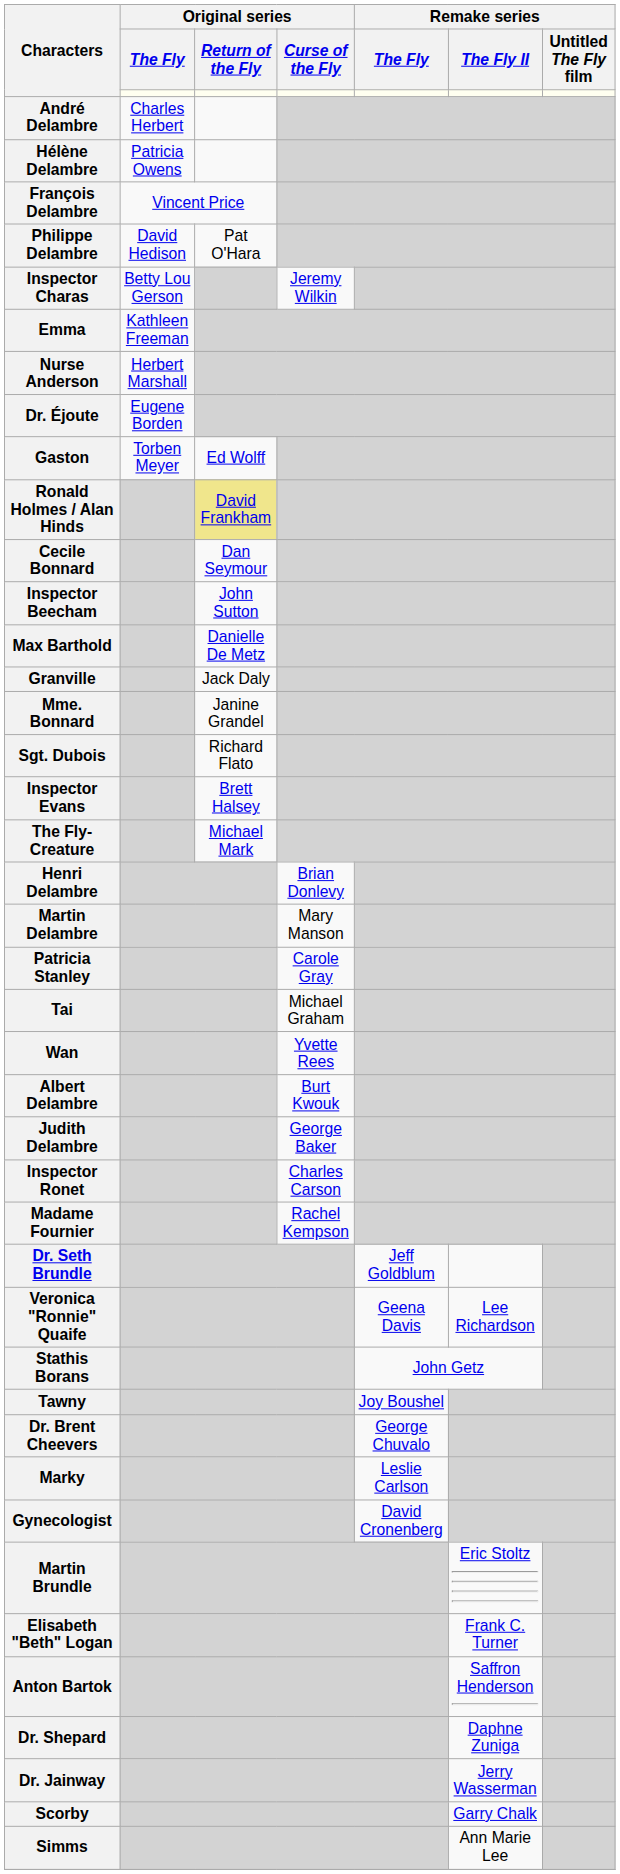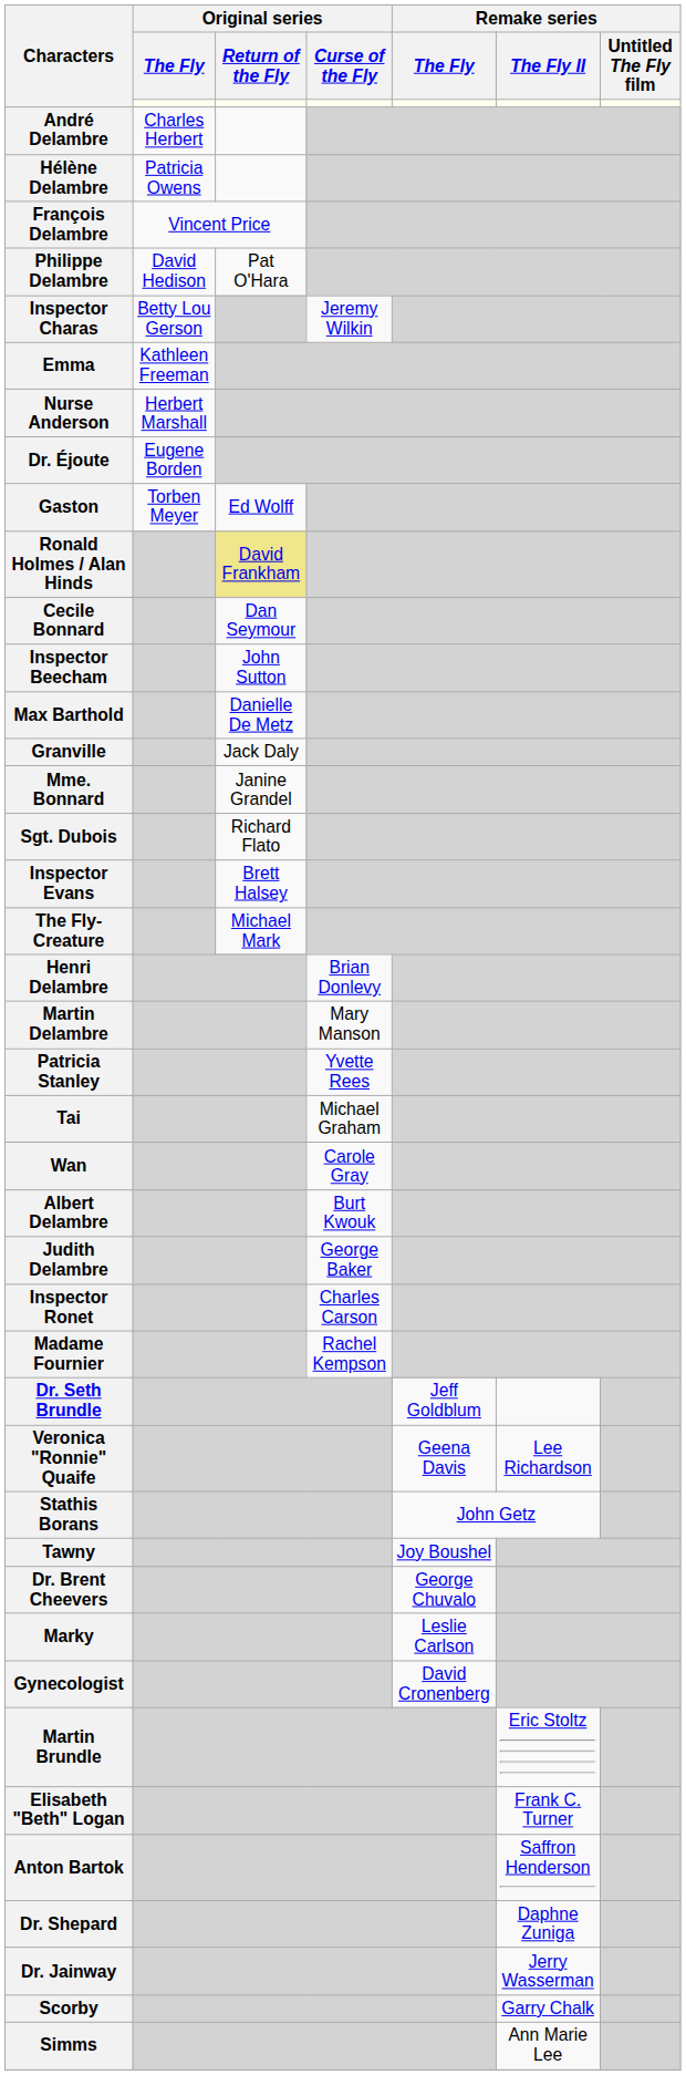 <table class="wikitable" style="text-align:center; width:100%;">
 <tr>
 <th rowspan="3">Characters</th>
 <th colspan="3">Original series</th>
 <th colspan="3">Remake series</th>
 </tr>
 <tr>
 <th><em><a href='#'>The Fly</a></em></th>
 <th><em><a href='#'>Return of the Fly</a></em></th>
 <th><em><a href='#'>Curse of the Fly</a></em></th>
 <th><em><a href='#'>The Fly</a></em></th>
 <th><em><a href='#'>The Fly II</a></em></th>
 <th>Untitled <em>The Fly</em> film</th>
 </tr>
 <tr>
 <th style="background:ivory;"></th>
 <th style="background:ivory;"></th>
 <th style="background:ivory;"></th>
 <th style="background:ivory;"></th>
 <th style="background:ivory;"></th>
 <th style="background:ivory;"></th>
 </tr>
 <tr>
 <th>André Delambre</th>
 <td><a href='#'>Charles Herbert</a></td>
 <td></td>
 <td colspan="4" style="background:#d3d3d3;"></td>
 </tr>
 <tr>
 <th>Hélène Delambre</th>
 <td><a href='#'>Patricia Owens</a></td>
 <td></td>
 <td colspan="4" style="background:#d3d3d3;"></td>
 </tr>
 <tr>
 <th>François Delambre</th>
 <td colspan="2"><a href='#'>Vincent Price</a></td>
 <td colspan="4" style="background:#d3d3d3;"></td>
 </tr>
 <tr>
 <th>Philippe Delambre</th>
 <td><a href='#'>David Hedison</a></td>
 <td>Pat O'Hara</td>
 <td colspan="4" style="background:#d3d3d3;"></td>
 </tr>
 <tr>
 <th>Inspector Charas</th>
 <td><a href='#'>Betty Lou Gerson</a></td>
 <td style="background:#d3d3d3;"></td>
 <td><a href='#'>Jeremy Wilkin</a></td>
 <td colspan="3" style="background:#d3d3d3;"></td>
 </tr>
 <tr>
 <th>Emma</th>
 <td><a href='#'>Kathleen Freeman</a></td>
 <td colspan="5" style="background:#d3d3d3;"></td>
 </tr>
 <tr>
 <th>Nurse Anderson</th>
 <td><a href='#'>Herbert Marshall</a></td>
 <td colspan="5" style="background:#d3d3d3;"></td>
 </tr>
 <tr>
 <th>Dr. Éjoute</th>
 <td><a href='#'>Eugene Borden</a></td>
 <td colspan="5" style="background:#d3d3d3;"></td>
 </tr>
 <tr>
 <th>Gaston</th>
 <td><a href='#'>Torben Meyer</a></td>
 <td><a href='#'>Ed Wolff</a></td>
 <td colspan="4" style="background:#d3d3d3;"></td>
 </tr>
 <tr>
 <th>Ronald Holmes / Alan Hinds</th>
 <td style="background:#d3d3d3;"></td>
 <td style="background: khaki;"><a href='#'>David Frankham</a></td>
 <td colspan="4" style="background:#d3d3d3;"></td>
 </tr>
 <tr>
 <th>Cecile Bonnard</th>
 <td style="background:#d3d3d3;"></td>
 <td><a href='#'>Dan Seymour</a></td>
 <td colspan="4" style="background:#d3d3d3;"></td>
 </tr>
 <tr>
 <th>Inspector Beecham</th>
 <td style="background:#d3d3d3;"></td>
 <td><a href='#'>John Sutton</a></td>
 <td colspan="4" style="background:#d3d3d3;"></td>
 </tr>
 <tr>
 <th>Max Barthold</th>
 <td style="background:#d3d3d3;"></td>
 <td><a href='#'>Danielle De Metz</a></td>
 <td colspan="4" style="background:#d3d3d3;"></td>
 </tr>
 <tr>
 <th>Granville</th>
 <td style="background:#d3d3d3;"></td>
 <td>Jack Daly</td>
 <td colspan="4" style="background:#d3d3d3;"></td>
 </tr>
 <tr>
 <th>Mme. Bonnard</th>
 <td style="background:#d3d3d3;"></td>
 <td>Janine Grandel</td>
 <td colspan="4" style="background:#d3d3d3;"></td>
 </tr>
 <tr>
 <th>Sgt. Dubois</th>
 <td style="background:#d3d3d3;"></td>
 <td>Richard Flato</td>
 <td colspan="4" style="background:#d3d3d3;"></td>
 </tr>
 <tr>
 <th>Inspector Evans</th>
 <td style="background:#d3d3d3;"></td>
 <td><a href='#'>Brett Halsey</a></td>
 <td colspan="4" style="background:#d3d3d3;"></td>
 </tr>
 <tr>
 <th>The Fly-Creature</th>
 <td style="background:#d3d3d3;"></td>
 <td><a href='#'>Michael Mark</a></td>
 <td colspan="4" style="background:#d3d3d3;"></td>
 </tr>
 <tr>
 <th>Henri Delambre</th>
 <td colspan="2" style="background:#d3d3d3;"></td>
 <td><a href='#'>Brian Donlevy</a></td>
 <td colspan="3" style="background:#d3d3d3;"></td>
 </tr>
 <tr>
 <th>Martin Delambre</th>
 <td colspan="2" style="background:#d3d3d3;"></td>
 <td>Mary Manson</td>
 <td colspan="3" style="background:#d3d3d3;"></td>
 </tr>
 <tr>
 <th>Patricia Stanley</th>
 <td colspan="2" style="background:#d3d3d3;"></td>
-<td><a href='#'>Carole Gray</a></td>
+<td><a href='#'>Yvette Rees</a></td>
 <td colspan="3" style="background:#d3d3d3;"></td>
 </tr>
 <tr>
 <th>Tai</th>
 <td colspan="2" style="background:#d3d3d3;"></td>
 <td>Michael Graham</td>
 <td colspan="3" style="background:#d3d3d3;"></td>
 </tr>
 <tr>
 <th>Wan</th>
 <td colspan="2" style="background:#d3d3d3;"></td>
-<td><a href='#'>Yvette Rees</a></td>
+<td><a href='#'>Carole Gray</a></td>
 <td colspan="3" style="background:#d3d3d3;"></td>
 </tr>
 <tr>
 <th>Albert Delambre</th>
 <td colspan="2" style="background:#d3d3d3;"></td>
 <td><a href='#'>Burt Kwouk</a></td>
 <td colspan="3" style="background:#d3d3d3;"></td>
 </tr>
 <tr>
 <th>Judith Delambre</th>
 <td colspan="2" style="background:#d3d3d3;"></td>
 <td><a href='#'>George Baker</a></td>
 <td colspan="3" style="background:#d3d3d3;"></td>
 </tr>
 <tr>
 <th>Inspector Ronet</th>
 <td colspan="2" style="background:#d3d3d3;"></td>
 <td><a href='#'>Charles Carson</a></td>
 <td colspan="3" style="background:#d3d3d3;"></td>
 </tr>
 <tr>
 <th>Madame Fournier</th>
 <td colspan="2" style="background:#d3d3d3;"></td>
 <td><a href='#'>Rachel Kempson</a></td>
 <td colspan="3" style="background:#d3d3d3;"></td>
 </tr>
 <tr>
 <th><a href='#'>Dr. Seth Brundle<br></a></th>
 <td colspan="3" style="background:#d3d3d3;"></td>
 <td><a href='#'>Jeff Goldblum</a></td>
 <td></td>
 <td style="background:#d3d3d3;"></td>
 </tr>
 <tr>
 <th>Veronica "Ronnie" Quaife</th>
 <td colspan="3" style="background:#d3d3d3;"></td>
 <td><a href='#'>Geena Davis</a></td>
 <td><a href='#'>Lee Richardson</a></td>
 <td style="background:#d3d3d3;"></td>
 </tr>
 <tr>
 <th>Stathis Borans</th>
 <td colspan="3" style="background:#d3d3d3;"></td>
 <td colspan="2"><a href='#'>John Getz</a></td>
 <td style="background:#d3d3d3;"></td>
 </tr>
 <tr>
 <th>Tawny</th>
 <td colspan="3" style="background:#d3d3d3;"></td>
 <td><a href='#'>Joy Boushel</a></td>
 <td colspan="2" style="background:#d3d3d3;"></td>
 </tr>
 <tr>
 <th>Dr. Brent Cheevers</th>
 <td colspan="3" style="background:#d3d3d3;"></td>
 <td><a href='#'>George Chuvalo</a></td>
 <td colspan="2" style="background:#d3d3d3;"></td>
 </tr>
 <tr>
 <th>Marky</th>
 <td colspan="3" style="background:#d3d3d3;"></td>
 <td><a href='#'>Leslie Carlson</a></td>
 <td colspan="2" style="background:#d3d3d3;"></td>
 </tr>
 <tr>
 <th>Gynecologist</th>
 <td colspan="3" style="background:#d3d3d3;"></td>
 <td><a href='#'>David Cronenberg</a></td>
 <td colspan="2" style="background:#d3d3d3;"></td>
 </tr>
 <tr>
 <th>Martin Brundle</th>
 <td colspan="4" style="background:#d3d3d3;"></td>
 <td><a href='#'>Eric Stoltz</a><hr><hr><hr><hr></td>
 <td style="background:#d3d3d3;"></td>
 </tr>
 <tr>
 <th>Elisabeth "Beth" Logan</th>
 <td colspan="4" style="background:#d3d3d3;"></td>
 <td><a href='#'>Frank C. Turner</a></td>
 <td style="background:#d3d3d3;"></td>
 </tr>
 <tr>
 <th>Anton Bartok</th>
 <td colspan="4" style="background:#d3d3d3;"></td>
 <td><a href='#'>Saffron Henderson</a><hr></td>
 <td style="background:#d3d3d3;"></td>
 </tr>
 <tr>
 <th>Dr. Shepard</th>
 <td colspan="4" style="background:#d3d3d3;"></td>
 <td><a href='#'>Daphne Zuniga</a></td>
 <td style="background:#d3d3d3;"></td>
 </tr>
 <tr>
 <th>Dr. Jainway</th>
 <td colspan="4" style="background:#d3d3d3;"></td>
 <td><a href='#'>Jerry Wasserman</a></td>
 <td style="background:#d3d3d3;"></td>
 </tr>
 <tr>
 <th>Scorby</th>
 <td colspan="4" style="background:#d3d3d3;"></td>
 <td><a href='#'>Garry Chalk</a></td>
 <td style="background:#d3d3d3;"></td>
 </tr>
 <tr>
 <th>Simms</th>
 <td colspan="4" style="background:#d3d3d3;"></td>
 <td>Ann Marie Lee</td>
 <td style="background:#d3d3d3;"></td>
 </tr>
 <tr>
 </tr>
 </table>
